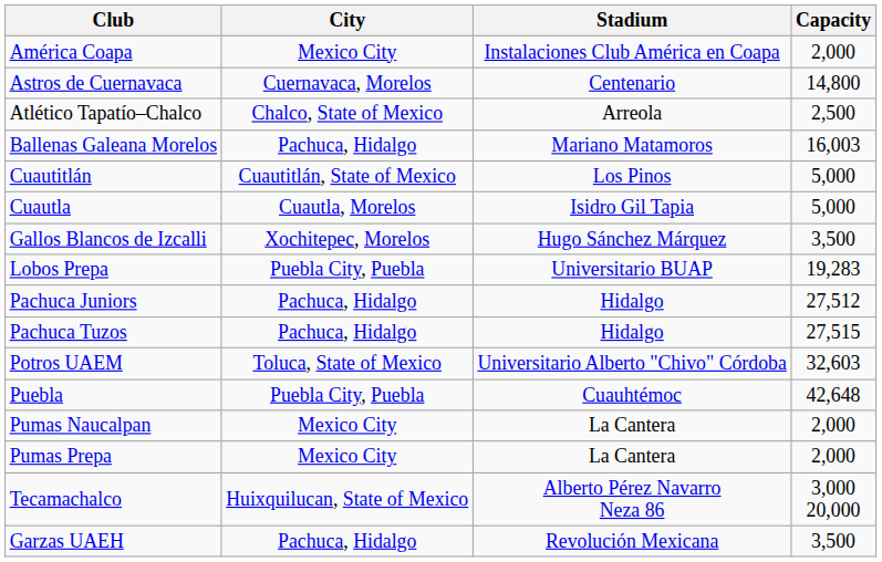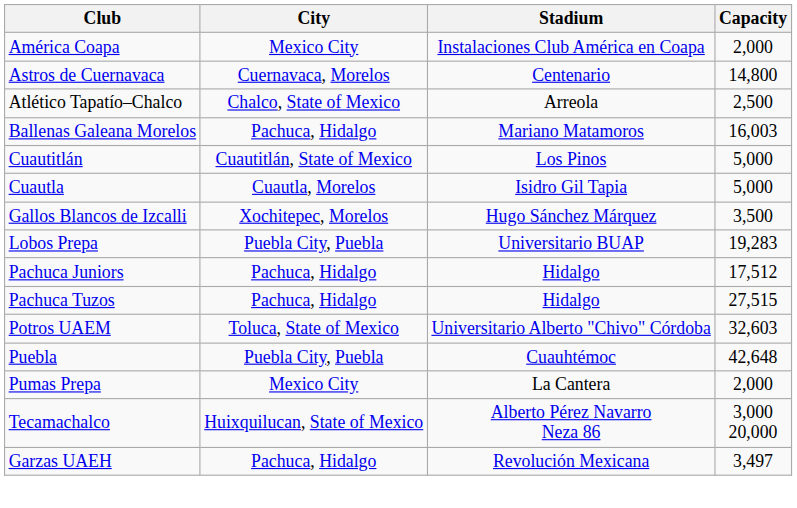 <table class="wikitable sortable" style="text-align: center;">
 <tr>
 <th>Club</th>
 <th>City</th>
 <th>Stadium</th>
 <th>Capacity</th>
 </tr>
 <tr>
 <td align="left"><a href='#'>América Coapa</a></td>
 <td><a href='#'>Mexico City</a></td>
 <td><a href='#'>Instalaciones Club América en Coapa</a></td>
 <td>2,000</td>
 </tr>
 <tr>
 <td align="left"><a href='#'>Astros de Cuernavaca</a></td>
 <td><a href='#'>Cuernavaca</a>, <a href='#'>Morelos</a></td>
 <td><a href='#'>Centenario</a></td>
 <td>14,800</td>
 </tr>
 <tr>
 <td align="left">Atlético Tapatío–Chalco</td>
 <td><a href='#'>Chalco</a>, <a href='#'>State of Mexico</a></td>
 <td>Arreola</td>
 <td>2,500</td>
 </tr>
 <tr>
 <td align="left"><a href='#'>Ballenas Galeana Morelos</a></td>
 <td><a href='#'>Pachuca</a>, <a href='#'>Hidalgo</a></td>
 <td><a href='#'>Mariano Matamoros</a></td>
 <td>16,003</td>
 </tr>
 <tr>
 <td align="left"><a href='#'>Cuautitlán</a></td>
 <td><a href='#'>Cuautitlán</a>, <a href='#'>State of Mexico</a></td>
 <td><a href='#'>Los Pinos</a></td>
 <td>5,000</td>
 </tr>
 <tr>
 <td align="left"><a href='#'>Cuautla</a></td>
 <td><a href='#'>Cuautla</a>, <a href='#'>Morelos</a></td>
 <td><a href='#'>Isidro Gil Tapia</a></td>
 <td>5,000</td>
 </tr>
 <tr>
 <td align="left"><a href='#'>Gallos Blancos de Izcalli</a></td>
 <td><a href='#'>Xochitepec</a>, <a href='#'>Morelos</a></td>
 <td><a href='#'>Hugo Sánchez Márquez</a></td>
 <td>3,500</td>
 </tr>
 <tr>
 <td align="left"><a href='#'>Lobos Prepa</a></td>
 <td><a href='#'>Puebla City</a>, <a href='#'>Puebla</a></td>
 <td><a href='#'>Universitario BUAP</a></td>
 <td>19,283</td>
 </tr>
 <tr>
 <td align="left"><a href='#'>Pachuca Juniors</a></td>
 <td><a href='#'>Pachuca</a>, <a href='#'>Hidalgo</a></td>
 <td><a href='#'>Hidalgo</a></td>
-<td>27,512</td>
+<td>17,512</td>
 </tr>
 <tr>
 <td align="left"><a href='#'>Pachuca Tuzos</a></td>
 <td><a href='#'>Pachuca</a>, <a href='#'>Hidalgo</a></td>
 <td><a href='#'>Hidalgo</a></td>
 <td>27,515</td>
 </tr>
 <tr>
 <td align="left"><a href='#'>Potros UAEM</a></td>
 <td><a href='#'>Toluca</a>, <a href='#'>State of Mexico</a></td>
 <td><a href='#'>Universitario Alberto "Chivo" Córdoba</a></td>
 <td>32,603</td>
 </tr>
 <tr>
 <td align="left"><a href='#'>Puebla</a></td>
 <td><a href='#'>Puebla City</a>, <a href='#'>Puebla</a></td>
 <td><a href='#'>Cuauhtémoc</a></td>
 <td>42,648</td>
 </tr>
 <tr>
-<td align="left"><a href='#'>Pumas Naucalpan</a></td>
-<td><a href='#'>Mexico City</a></td>
-<td>La Cantera</td>
-<td>2,000</td>
-</tr>
-<tr>
 <td align="left"><a href='#'>Pumas Prepa</a></td>
 <td><a href='#'>Mexico City</a></td>
 <td>La Cantera</td>
 <td>2,000</td>
 </tr>
 <tr>
 <td align="left"><a href='#'>Tecamachalco</a></td>
 <td><a href='#'>Huixquilucan</a>, <a href='#'>State of Mexico</a></td>
 <td><a href='#'>Alberto Pérez Navarro</a><br><a href='#'>Neza 86</a></td>
 <td>3,000<br>20,000</td>
 </tr>
 <tr>
 <td align="left"><a href='#'>Garzas UAEH</a></td>
 <td><a href='#'>Pachuca</a>, <a href='#'>Hidalgo</a></td>
 <td><a href='#'>Revolución Mexicana</a></td>
-<td>3,500</td>
+<td>3,497</td>
 </tr>
 </table>
